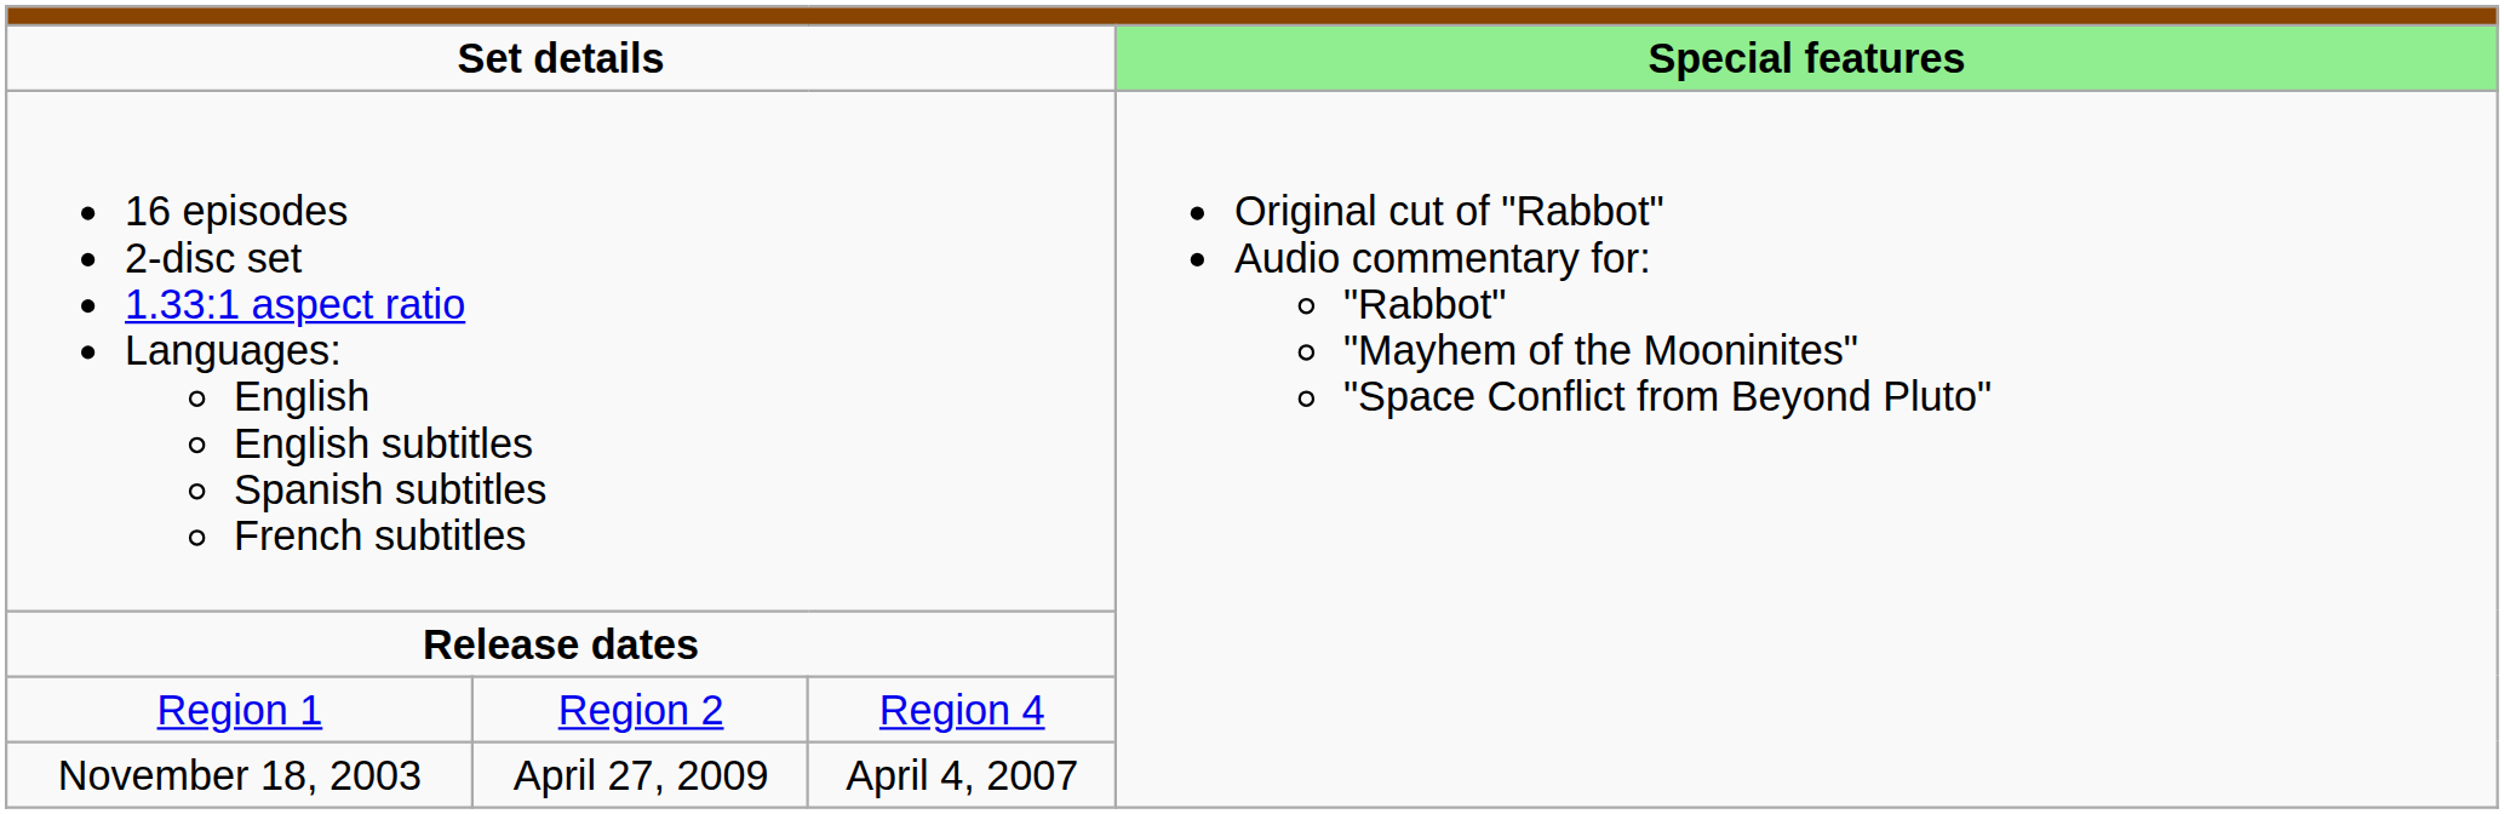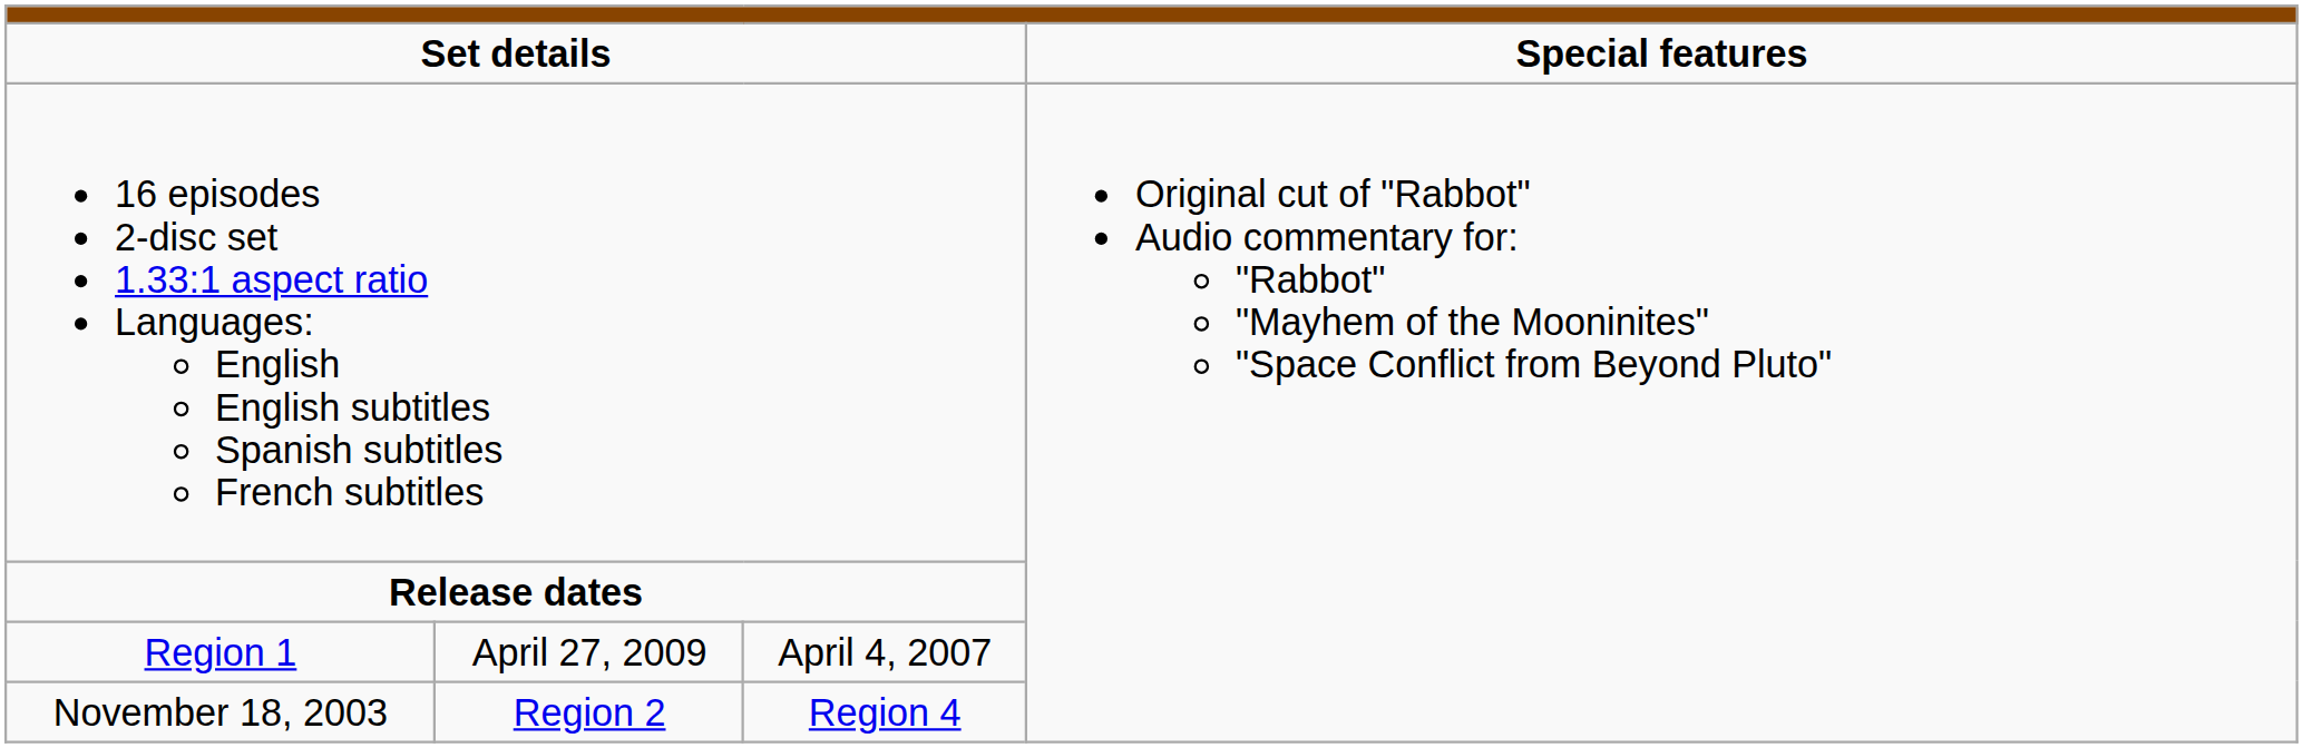 <table class="wikitable" style="font-size:95%;">
 <tr>
 <td colspan="5" style="background:#884400;"><strong><em></em></strong></td>
 </tr>
 <tr valign="top">
 <td style="text-align:center; width:400px;" colspan="3"><strong>Set details </strong></td>
-<td style="background: lightgreen; width:300px; text-align:center;"><strong>Special features</strong></td>
+<td style="width:300px; text-align:center;"><strong>Special features</strong></td>
 </tr>
 <tr valign="top">
 <td colspan="3"  style="text-align:left; width:200px;"><br><ul><li>16 episodes</li><li>2-disc set</li><li><a href='#'>1.33:1 aspect ratio</a></li><li>Languages:<ul><li>English</li><li>English subtitles</li><li>Spanish subtitles</li><li>French subtitles</li></ul></li></ul></td>
 <td rowspan="4"  style="text-align:left; width:500px;"><br><ul><li>Original cut of "Rabbot"</li><li>Audio commentary for:<ul><li>"Rabbot"</li><li>"Mayhem of the Mooninites"</li><li>"Space Conflict from Beyond Pluto"</li></ul></li></ul></td>
 </tr>
 <tr>
 <td colspan="3" style="text-align:center;"><strong>Release dates</strong></td>
 </tr>
 <tr>
 <td style="text-align:center;"><a href='#'>Region 1</a></td>
+<td style="text-align:center;">April 27, 2009</td>
+<td style="text-align:center;">April 4, 2007</td>
+</tr>
+<tr>
+<td style="text-align:center;">November 18, 2003</td>
 <td style="text-align:center;"><a href='#'>Region 2</a></td>
 <td style="text-align:center;"><a href='#'>Region 4</a></td>
 </tr>
-<tr>
-<td style="text-align:center;">November 18, 2003</td>
-<td style="text-align:center;">April 27, 2009</td>
-<td style="text-align:center;">April 4, 2007</td>
-</tr>
 </table>
